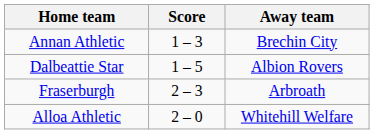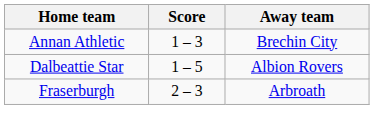 <table class="wikitable" style="text-align: center">
 <tr>
 <th width=140>Home team</th>
 <th width=70>Score</th>
 <th width=140>Away team</th>
 </tr>
 <tr>
 <td><a href='#'>Annan Athletic</a></td>
 <td>1 – 3</td>
 <td><a href='#'>Brechin City</a></td>
 </tr>
 <tr>
 <td><a href='#'>Dalbeattie Star</a></td>
 <td>1 – 5</td>
 <td><a href='#'>Albion Rovers</a></td>
 </tr>
 <tr>
 <td><a href='#'>Fraserburgh</a></td>
 <td>2 – 3</td>
 <td><a href='#'>Arbroath</a></td>
 </tr>
-<tr>
-<td><a href='#'>Alloa Athletic</a></td>
-<td>2 – 0</td>
-<td><a href='#'>Whitehill Welfare</a></td>
-</tr>
 </table>
